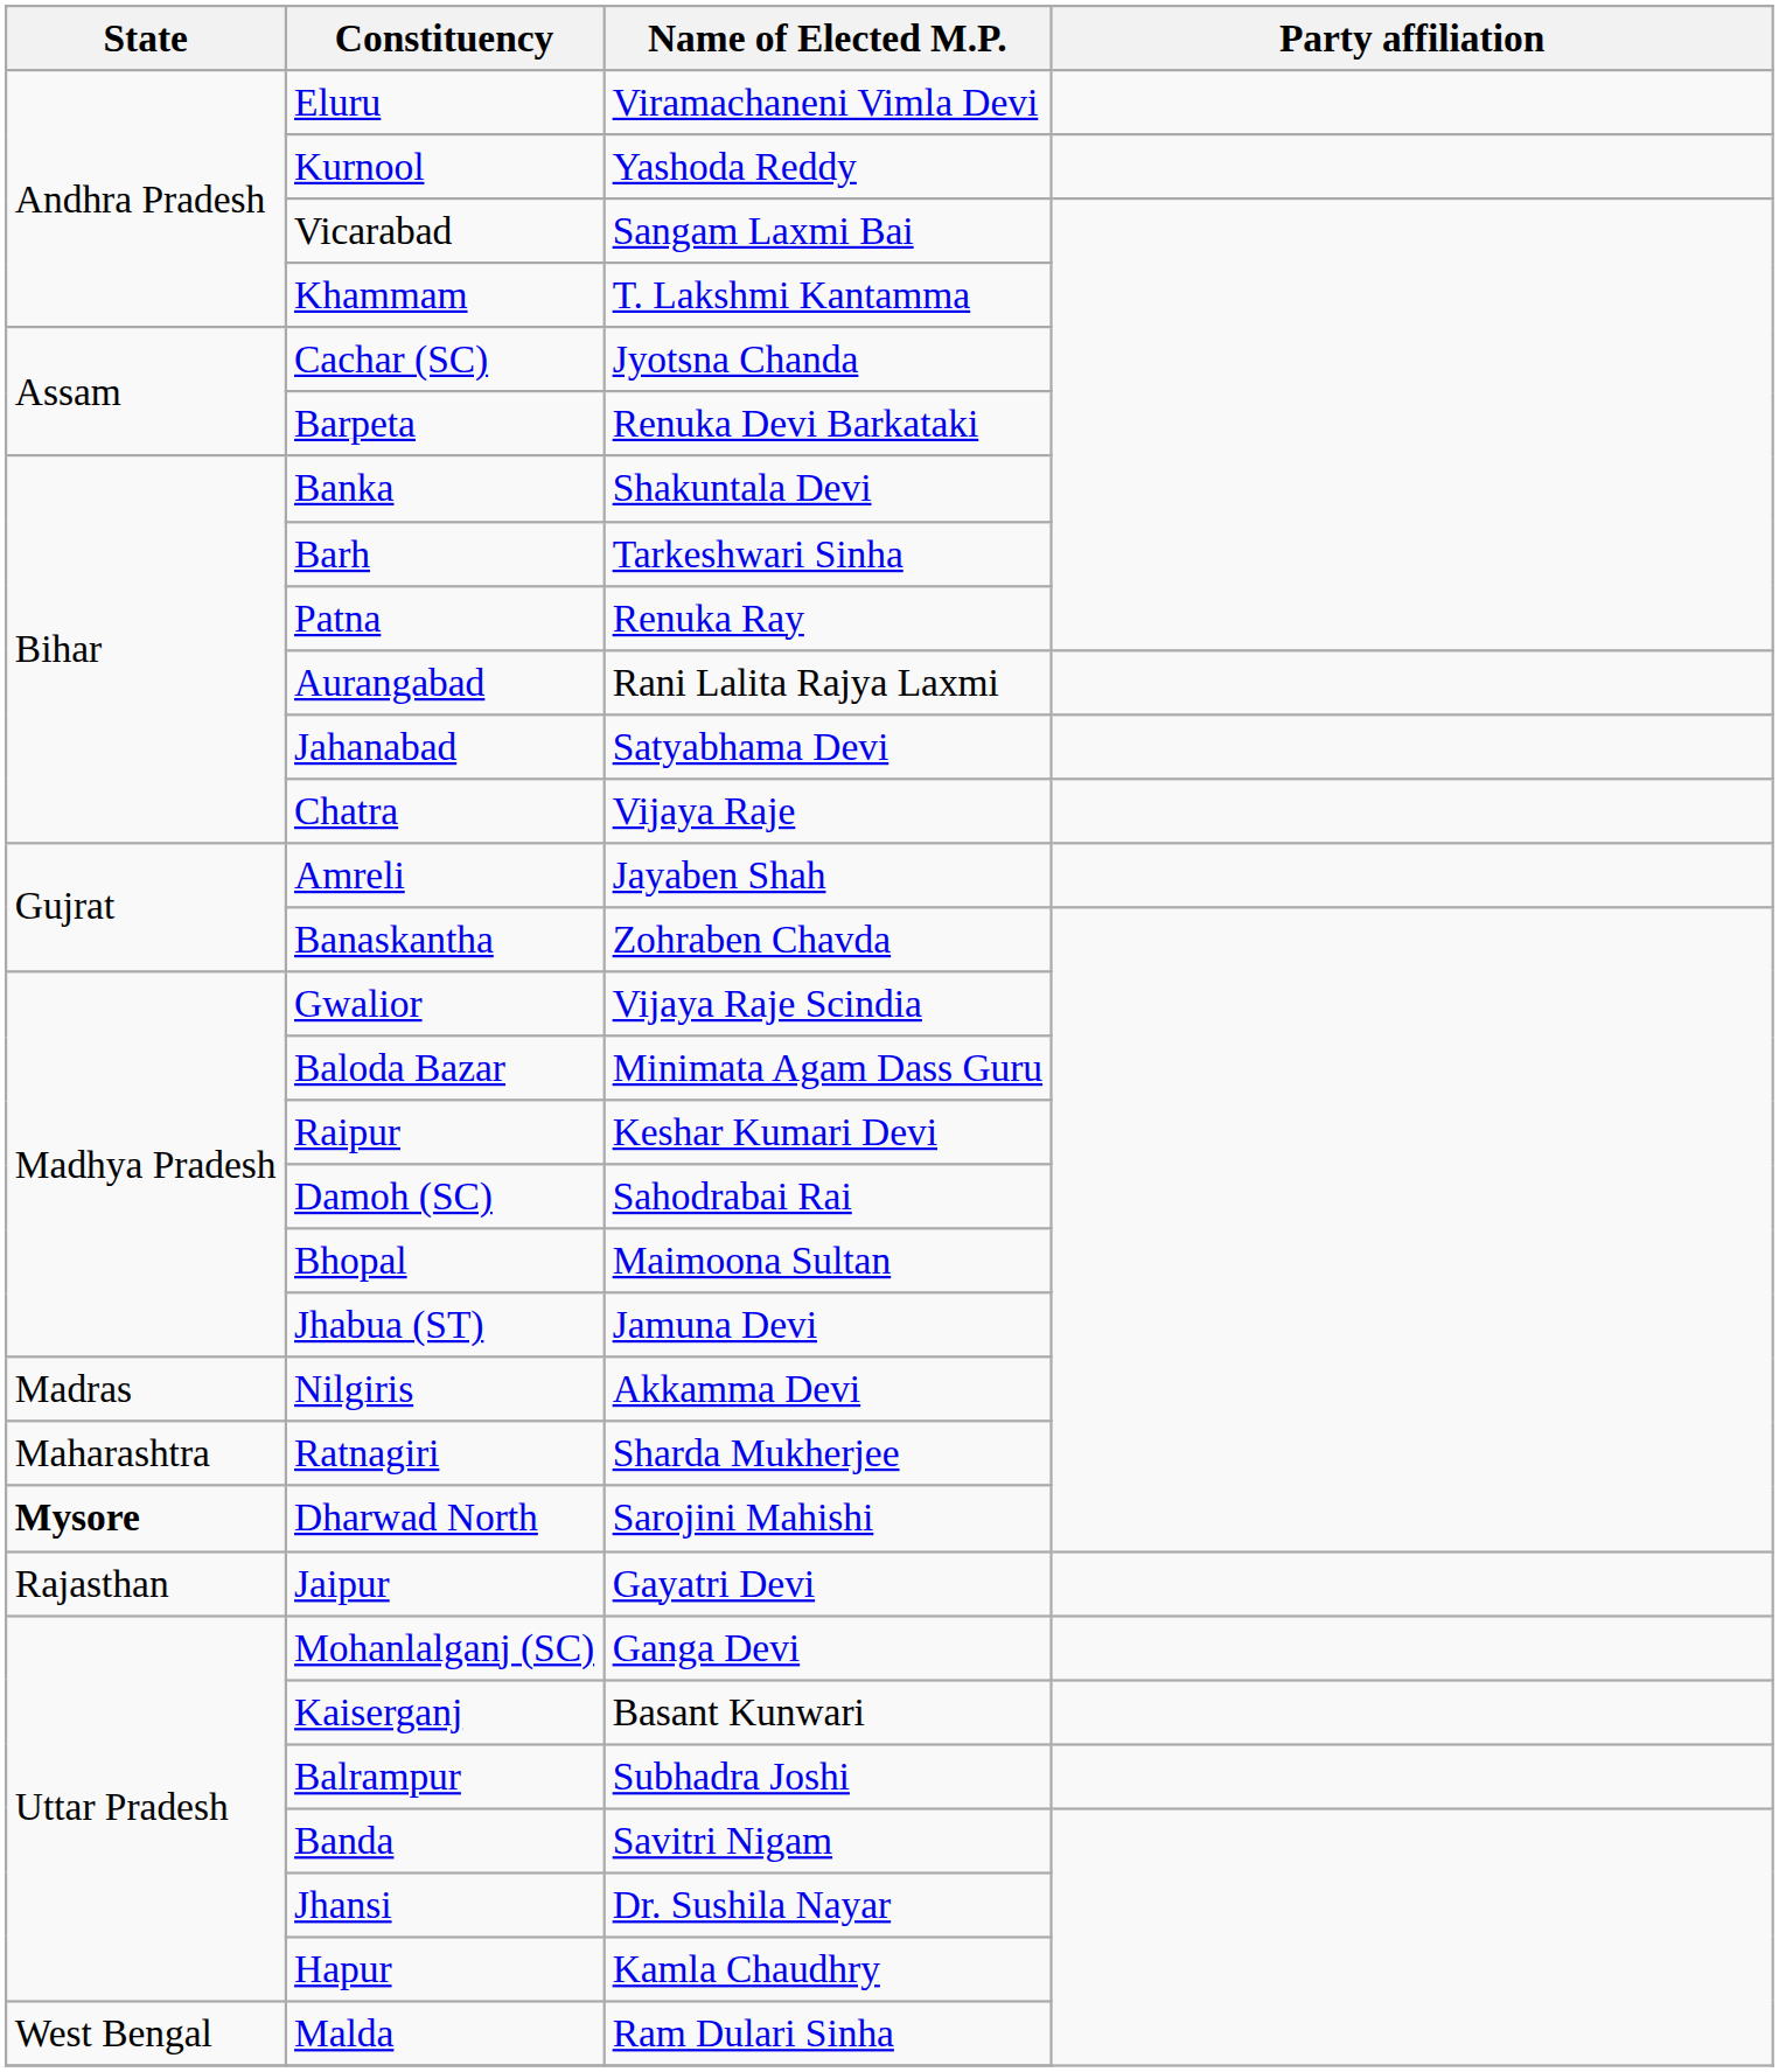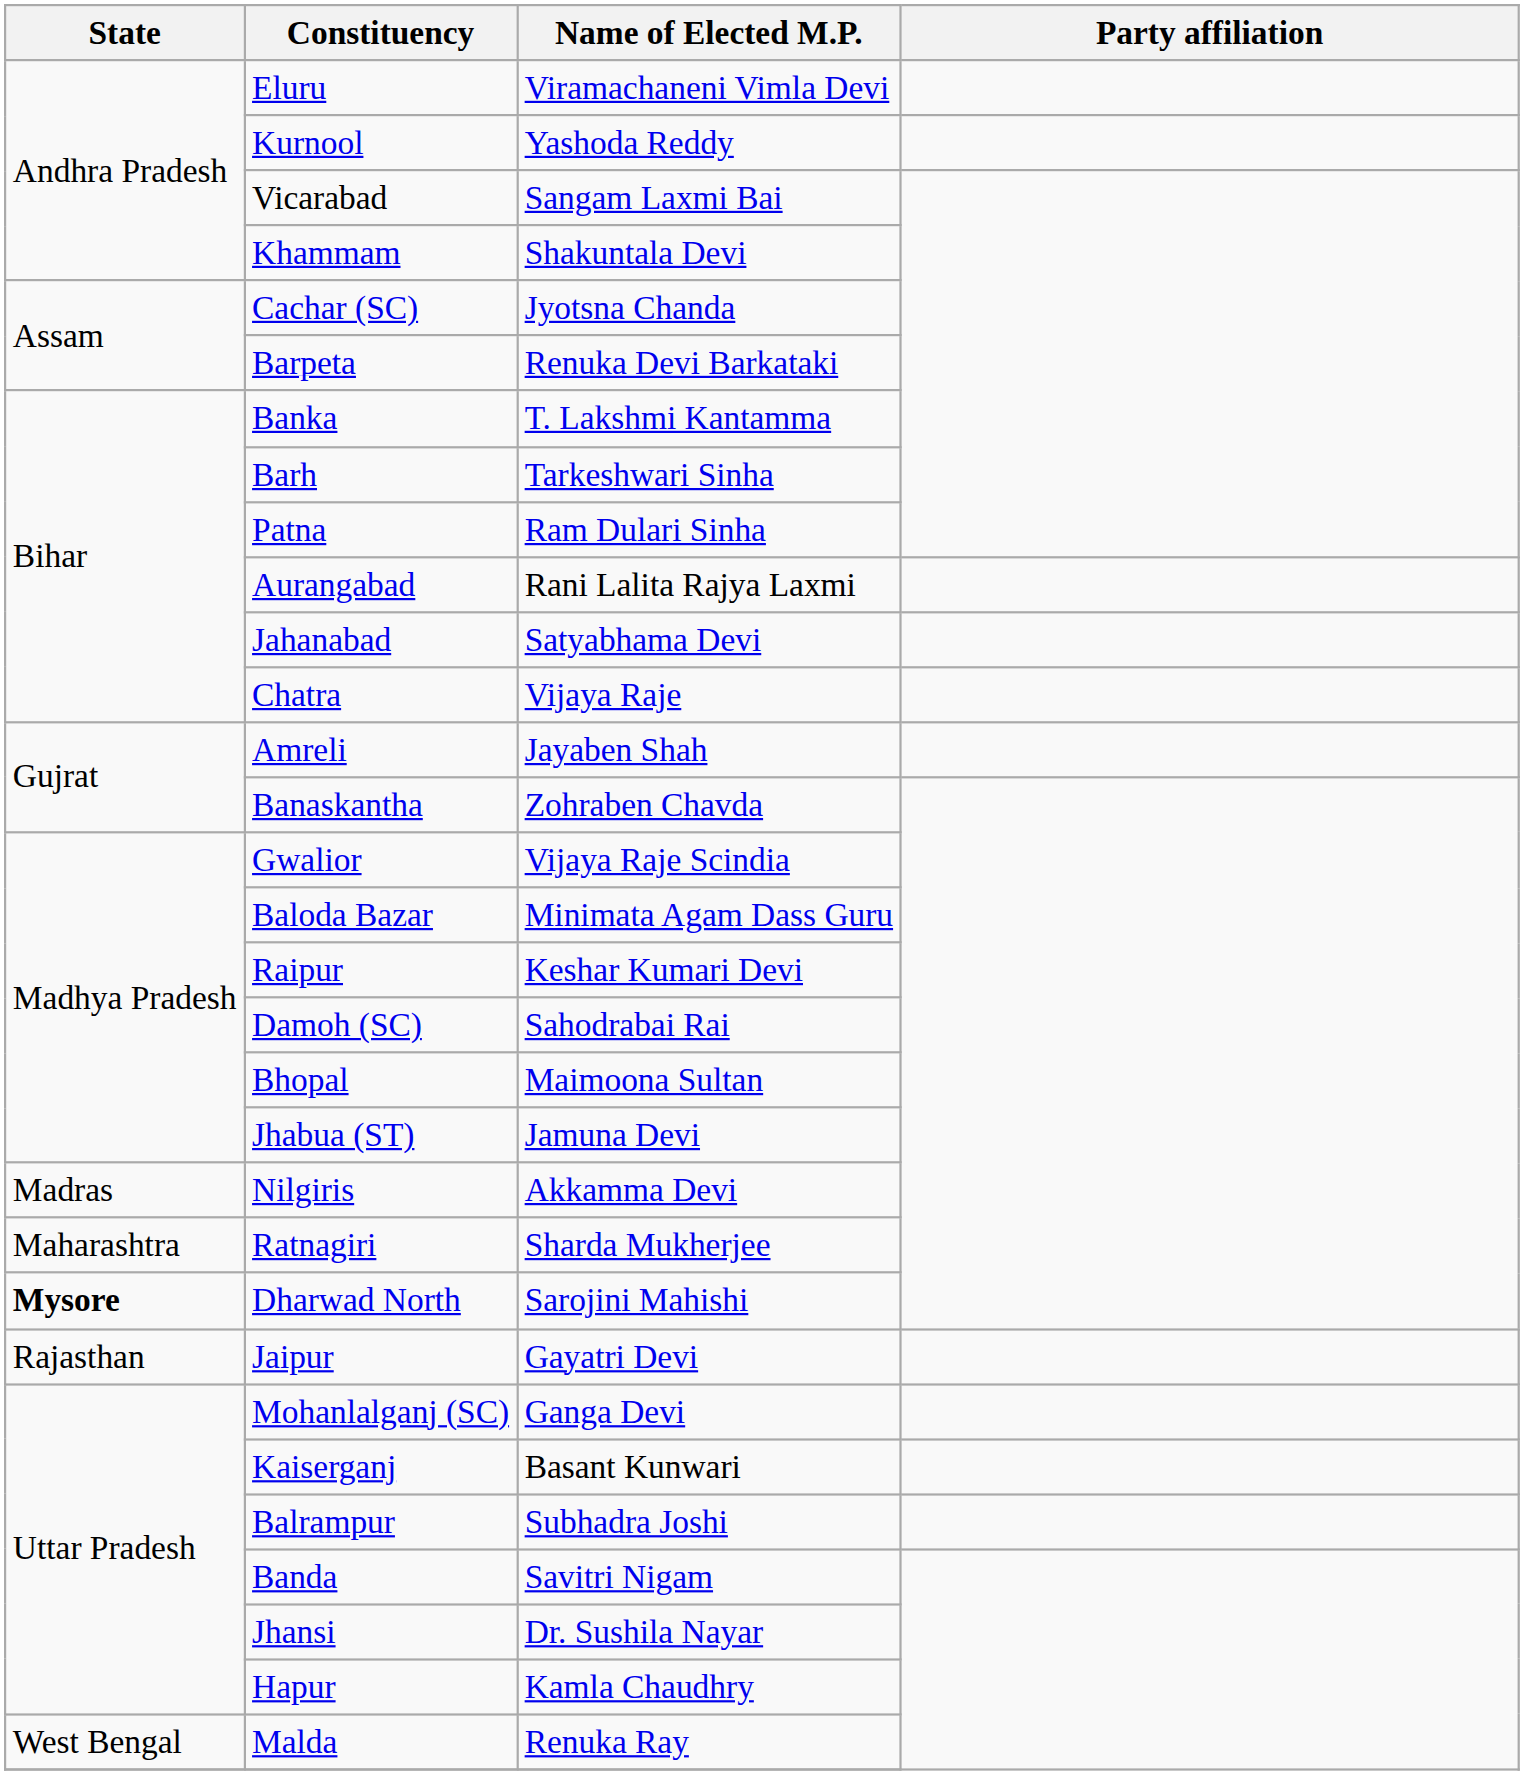 <table class="wikitable sortable" style="font-size: 95%;">
 <tr>
 <th>State</th>
 <th>Constituency</th>
 <th>Name of Elected M.P.</th>
 <th colspan="2" style="width:18em">Party affiliation</th>
 </tr>
 <tr>
 <td rowspan=4>Andhra Pradesh</td>
 <td><a href='#'>Eluru</a></td>
 <td><a href='#'>Viramachaneni Vimla Devi</a></td>
 <td></td>
 </tr>
 <tr>
 <td><a href='#'>Kurnool</a></td>
 <td><a href='#'>Yashoda Reddy</a></td>
 <td></td>
 </tr>
 <tr>
 <td>Vicarabad</td>
 <td><a href='#'>Sangam Laxmi Bai</a></td>
 </tr>
 <tr>
 <td><a href='#'>Khammam</a></td>
-<td><a href='#'>T. Lakshmi Kantamma</a></td>
+<td><a href='#'>Shakuntala Devi</a></td>
 </tr>
 <tr>
 <td rowspan=2>Assam</td>
 <td><a href='#'>Cachar (SC)</a></td>
 <td><a href='#'>Jyotsna Chanda</a></td>
 </tr>
 <tr>
 <td><a href='#'>Barpeta</a></td>
 <td><a href='#'>Renuka Devi Barkataki</a></td>
 </tr>
 <tr>
 <td rowspan=6>Bihar</td>
 <td><a href='#'>Banka</a></td>
-<td><a href='#'>Shakuntala Devi</a></td>
+<td><a href='#'>T. Lakshmi Kantamma</a></td>
 </tr>
 <tr>
 <td><a href='#'>Barh</a></td>
 <td><a href='#'>Tarkeshwari Sinha</a></td>
 </tr>
 <tr>
 <td><a href='#'>Patna</a></td>
-<td><a href='#'>Renuka Ray</a></td>
+<td><a href='#'>Ram Dulari Sinha</a></td>
 </tr>
 <tr>
 <td><a href='#'>Aurangabad</a></td>
 <td>Rani Lalita Rajya Laxmi</td>
 <td></td>
 </tr>
 <tr>
 <td><a href='#'>Jahanabad</a></td>
 <td><a href='#'>Satyabhama Devi</a></td>
 <td></td>
 </tr>
 <tr>
 <td><a href='#'>Chatra</a></td>
 <td><a href='#'>Vijaya Raje</a></td>
 <td></td>
 </tr>
 <tr>
 <td rowspan=2>Gujrat</td>
 <td><a href='#'>Amreli</a></td>
 <td><a href='#'>Jayaben Shah</a></td>
 <td></td>
 </tr>
 <tr>
 <td><a href='#'>Banaskantha</a></td>
 <td><a href='#'>Zohraben Chavda</a></td>
 </tr>
 <tr>
 <td rowspan=6>Madhya Pradesh</td>
 <td><a href='#'>Gwalior</a></td>
 <td><a href='#'>Vijaya Raje Scindia</a></td>
 </tr>
 <tr>
 <td><a href='#'>Baloda Bazar</a></td>
 <td><a href='#'>Minimata Agam Dass Guru</a></td>
 </tr>
 <tr>
 <td><a href='#'>Raipur</a></td>
 <td><a href='#'>Keshar Kumari Devi</a></td>
 </tr>
 <tr>
 <td><a href='#'>Damoh (SC)</a></td>
 <td><a href='#'>Sahodrabai Rai</a></td>
 </tr>
 <tr>
 <td><a href='#'>Bhopal</a></td>
 <td><a href='#'>Maimoona Sultan</a></td>
 </tr>
 <tr>
 <td><a href='#'>Jhabua (ST)</a></td>
 <td><a href='#'>Jamuna Devi</a></td>
 </tr>
 <tr>
 <td>Madras</td>
 <td><a href='#'>Nilgiris</a></td>
 <td><a href='#'>Akkamma Devi</a></td>
 </tr>
 <tr>
 <td>Maharashtra</td>
 <td><a href='#'>Ratnagiri</a></td>
 <td><a href='#'>Sharda Mukherjee</a></td>
 </tr>
 <tr>
 <td><strong>Mysore</strong></td>
 <td><a href='#'>Dharwad North</a></td>
 <td><a href='#'>Sarojini Mahishi</a></td>
 </tr>
 <tr>
 <td>Rajasthan</td>
 <td><a href='#'>Jaipur</a></td>
 <td><a href='#'>Gayatri Devi</a></td>
 <td></td>
 </tr>
 <tr>
 <td rowspan=6>Uttar Pradesh</td>
 <td><a href='#'>Mohanlalganj (SC)</a></td>
 <td><a href='#'>Ganga Devi</a></td>
 <td></td>
 </tr>
 <tr>
 <td><a href='#'>Kaiserganj</a></td>
 <td>Basant Kunwari</td>
 <td></td>
 </tr>
 <tr>
 <td><a href='#'>Balrampur</a></td>
 <td><a href='#'>Subhadra Joshi</a></td>
 <td></td>
 </tr>
 <tr>
 <td><a href='#'>Banda</a></td>
 <td><a href='#'>Savitri Nigam</a></td>
 </tr>
 <tr>
 <td><a href='#'>Jhansi</a></td>
 <td><a href='#'>Dr. Sushila Nayar</a></td>
 </tr>
 <tr>
 <td><a href='#'>Hapur</a></td>
 <td><a href='#'>Kamla Chaudhry</a></td>
 </tr>
 <tr>
 <td>West Bengal</td>
 <td><a href='#'>Malda</a></td>
-<td><a href='#'>Ram Dulari Sinha</a></td>
+<td><a href='#'>Renuka Ray</a></td>
 </tr>
 <tr>
 </tr>
 </table>
